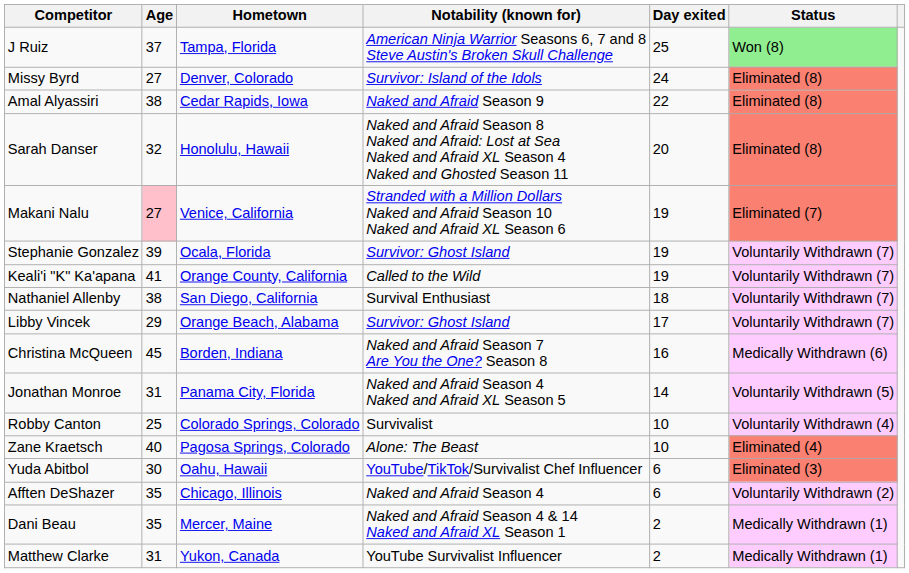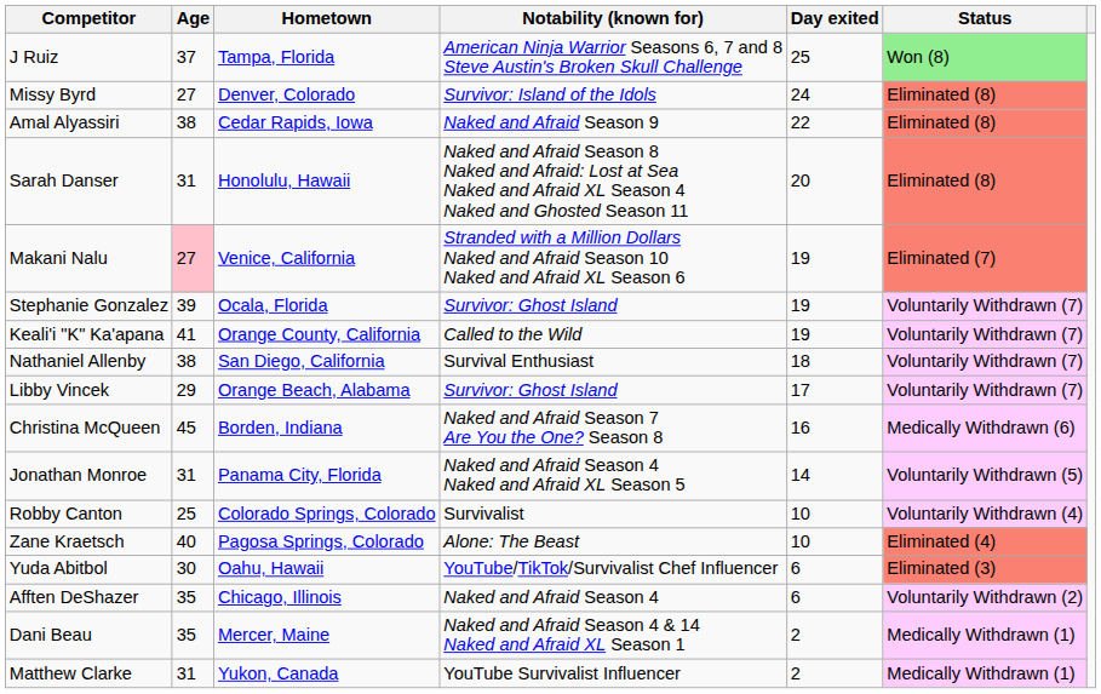 <table class="wikitable sortable">
 <tr>
 <th>Competitor</th>
 <th>Age</th>
 <th>Hometown</th>
 <th>Notability (known for)</th>
 <th>Day exited</th>
 <th>Status</th>
 <th class="unsortable"></th>
 </tr>
 <tr>
 <td>J Ruiz</td>
 <td>37</td>
 <td><a href='#'>Tampa, Florida</a></td>
 <td><em><a href='#'>American Ninja Warrior</a></em> Seasons 6, 7 and 8<br><em><a href='#'>Steve Austin's Broken Skull Challenge</a></em></td>
 <td>25</td>
 <td style="background:lightgreen">Won (8)</td>
 <td rowspan="17"></td>
 </tr>
 <tr>
 <td>Missy Byrd</td>
 <td>27</td>
 <td><a href='#'>Denver, Colorado</a></td>
 <td><em><a href='#'>Survivor: Island of the Idols</a></em></td>
 <td>24</td>
 <td style="background:salmon">Eliminated (8)</td>
 </tr>
 <tr>
 <td>Amal Alyassiri</td>
 <td>38</td>
 <td><a href='#'>Cedar Rapids, Iowa</a></td>
 <td><em><a href='#'>Naked and Afraid</a></em> Season 9</td>
 <td>22</td>
 <td style="background:salmon">Eliminated (8)</td>
 </tr>
 <tr>
 <td>Sarah Danser</td>
-<td>32</td>
+<td>31</td>
 <td><a href='#'>Honolulu, Hawaii</a></td>
 <td><em>Naked and Afraid</em> Season 8<br><em>Naked and Afraid: Lost at Sea</em><br><em>Naked and Afraid XL</em> Season 4<br><em>Naked and Ghosted</em> Season 11</td>
 <td>20</td>
 <td style="background:salmon">Eliminated (8)</td>
 </tr>
 <tr>
 <td>Makani Nalu</td>
 <td style="background: pink;">27</td>
 <td><a href='#'>Venice, California</a></td>
 <td><em><a href='#'>Stranded with a Million Dollars</a></em><br><em>Naked and Afraid</em> Season 10<br><em>Naked and Afraid XL</em> Season 6</td>
 <td>19</td>
 <td style="background:salmon">Eliminated (7)</td>
 </tr>
 <tr>
 <td>Stephanie Gonzalez</td>
 <td>39</td>
 <td><a href='#'>Ocala, Florida</a></td>
 <td><em><a href='#'>Survivor: Ghost Island</a></em></td>
 <td>19</td>
 <td style="background:#fcf">Voluntarily Withdrawn (7)</td>
 </tr>
 <tr>
 <td>Keali'i "K" Ka'apana</td>
 <td>41</td>
 <td><a href='#'>Orange County, California</a></td>
 <td><em>Called to the Wild</em></td>
 <td>19</td>
 <td style="background:#fcf">Voluntarily Withdrawn (7)</td>
 </tr>
 <tr>
 <td>Nathaniel Allenby</td>
 <td>38</td>
 <td><a href='#'>San Diego, California</a></td>
 <td>Survival Enthusiast</td>
 <td>18</td>
 <td style="background:#fcf">Voluntarily Withdrawn (7)</td>
 </tr>
 <tr>
 <td>Libby Vincek</td>
 <td>29</td>
 <td><a href='#'>Orange Beach, Alabama</a></td>
 <td><em><a href='#'>Survivor: Ghost Island</a></em></td>
 <td>17</td>
 <td style="background:#fcf">Voluntarily Withdrawn (7)</td>
 </tr>
 <tr>
 <td>Christina McQueen</td>
 <td>45</td>
 <td><a href='#'>Borden, Indiana</a></td>
 <td><em>Naked and Afraid</em> Season 7<br><em><a href='#'>Are You the One?</a></em> Season 8</td>
 <td>16</td>
 <td style="background:#fcf">Medically Withdrawn (6)</td>
 </tr>
 <tr>
 <td>Jonathan Monroe</td>
 <td>31</td>
 <td><a href='#'>Panama City, Florida</a></td>
 <td><em>Naked and Afraid</em> Season 4<br><em>Naked and Afraid XL</em> Season 5</td>
 <td>14</td>
 <td style="background:#fcf">Voluntarily Withdrawn (5)</td>
 </tr>
 <tr>
 <td>Robby Canton</td>
 <td>25</td>
 <td><a href='#'>Colorado Springs, Colorado</a></td>
 <td>Survivalist</td>
 <td>10</td>
 <td style="background:#fcf">Voluntarily Withdrawn (4)</td>
 </tr>
 <tr>
 <td>Zane Kraetsch</td>
 <td>40</td>
 <td><a href='#'>Pagosa Springs, Colorado</a></td>
 <td><em>Alone: The Beast</em></td>
 <td>10</td>
 <td style="background:salmon">Eliminated (4)</td>
 </tr>
 <tr>
 <td>Yuda Abitbol</td>
 <td>30</td>
 <td><a href='#'>Oahu, Hawaii</a></td>
 <td><a href='#'>YouTube</a>/<a href='#'>TikTok</a>/Survivalist Chef Influencer</td>
 <td>6</td>
 <td style="background:salmon">Eliminated (3)</td>
 </tr>
 <tr>
 <td>Afften DeShazer</td>
 <td>35</td>
 <td><a href='#'>Chicago, Illinois</a></td>
 <td><em>Naked and Afraid</em> Season 4</td>
 <td>6</td>
 <td style="background:#fcf">Voluntarily Withdrawn (2)</td>
 </tr>
 <tr>
 <td>Dani Beau</td>
 <td>35</td>
 <td><a href='#'>Mercer, Maine</a></td>
 <td><em>Naked and Afraid</em> Season 4 & 14<br><em><a href='#'>Naked and Afraid XL</a></em> Season 1</td>
 <td>2</td>
 <td style="background:#fcf">Medically Withdrawn (1)</td>
 </tr>
 <tr>
 <td>Matthew Clarke</td>
 <td>31</td>
 <td><a href='#'>Yukon, Canada</a></td>
 <td>YouTube Survivalist Influencer</td>
 <td>2</td>
 <td style="background:#fcf">Medically Withdrawn (1)</td>
 </tr>
 </table>
